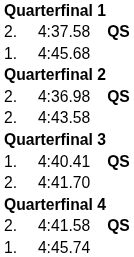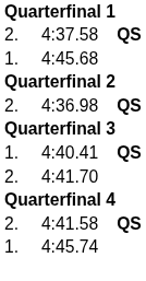 <table style="text-align:center">
 <tr>
 <td colspan=4 align=left><strong>Quarterfinal 1</strong></td>
 </tr>
 <tr>
 <td>2.</td>
 <td align=left></td>
 <td width=80>4:37.58</td>
 <td><strong>QS</strong></td>
 </tr>
 <tr>
 <td>1.</td>
 <td align=left></td>
 <td>4:45.68</td>
 <td></td>
 </tr>
 <tr>
 <td colspan=4 align=left><strong>Quarterfinal 2</strong></td>
 </tr>
 <tr>
 <td>2.</td>
 <td align=left></td>
 <td>4:36.98</td>
 <td><strong>QS</strong></td>
-</tr>
-<tr>
-<td>2.</td>
-<td align=left></td>
-<td>4:43.58</td>
-<td></td>
 </tr>
 <tr>
 <td colspan=4 align=left><strong>Quarterfinal 3</strong></td>
 </tr>
 <tr>
 <td>1.</td>
 <td align=left></td>
 <td>4:40.41</td>
 <td><strong>QS</strong></td>
 </tr>
 <tr>
 <td>2.</td>
 <td align=left></td>
 <td>4:41.70</td>
 <td></td>
 </tr>
 <tr>
 <td colspan=4 align=left><strong>Quarterfinal 4</strong></td>
 </tr>
 <tr>
 <td>2.</td>
 <td align=left></td>
 <td>4:41.58</td>
 <td><strong>QS</strong></td>
 </tr>
 <tr>
 <td>1.</td>
 <td align=left></td>
 <td>4:45.74</td>
 <td></td>
 </tr>
 </table>
